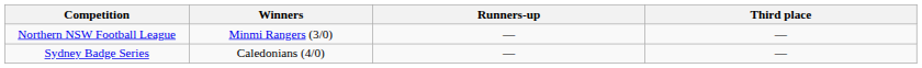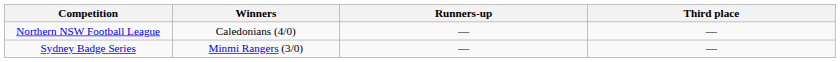 <table class="wikitable" width="75%">
 <tr>
 <th style="width:10em">Competition</th>
 <th style="width:10em">Winners</th>
 <th style="width:15em">Runners-up</th>
 <th style="width:15em">Third place</th>
 </tr>
 <tr>
 <td align="center"><a href='#'>Northern NSW Football League</a></td>
-<td align="center"><a href='#'>Minmi Rangers</a> (3/0)</td>
+<td align="center">Caledonians (4/0)</td>
 <td align="center">—</td>
 <td align="center">—</td>
 </tr>
 <tr>
 <td align="center"><a href='#'>Sydney Badge Series</a></td>
-<td align="center">Caledonians (4/0)</td>
+<td align="center"><a href='#'>Minmi Rangers</a> (3/0)</td>
 <td align="center">—</td>
 <td align="center">—</td>
 </tr>
 </table>
